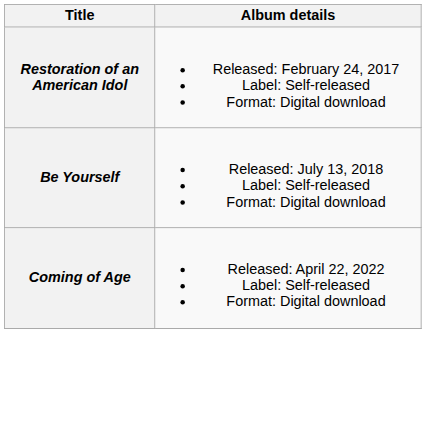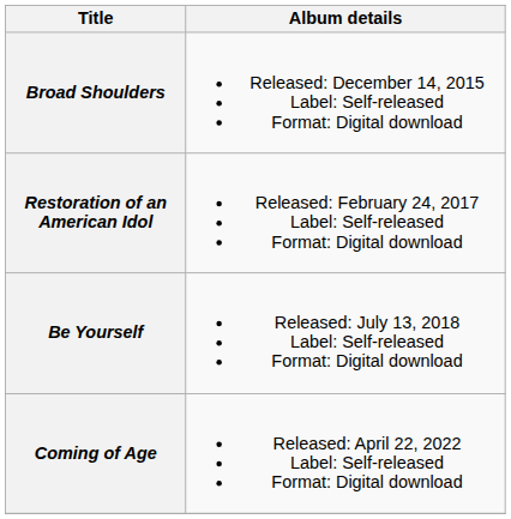 <table class="wikitable plainrowheaders" style="text-align:center;">
 <tr>
 <th scope="col" style="width:10em;">Title</th>
 <th scope="col" style="width:18em;">Album details</th>
+</tr>
+<tr>
+<th scope="row"><em>Broad Shoulders</em></th>
+<td><br><ul><li>Released: December 14, 2015</li><li>Label: Self-released</li><li>Format: Digital download</li></ul></td>
 </tr>
 <tr>
 <th scope="row"><em>Restoration of an American Idol</em></th>
 <td><br><ul><li>Released: February 24, 2017</li><li>Label: Self-released</li><li>Format: Digital download</li></ul></td>
 </tr>
 <tr>
 <th scope="row"><em>Be Yourself</em></th>
 <td><br><ul><li>Released: July 13, 2018</li><li>Label: Self-released</li><li>Format: Digital download</li></ul></td>
 </tr>
 <tr>
 <th scope="row"><em>Coming of Age</em></th>
 <td><br><ul><li>Released: April 22, 2022</li><li>Label: Self-released</li><li>Format: Digital download</li></ul></td>
 </tr>
 <tr>
 </tr>
 </table>
